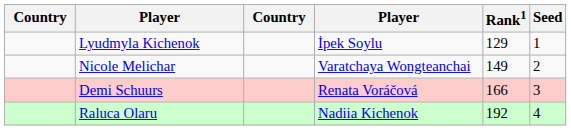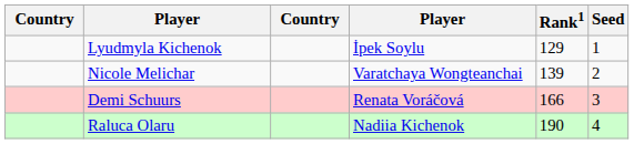 <table class="sortable wikitable">
 <tr>
 <th width="70">Country</th>
 <th width="175">Player</th>
 <th width="70">Country</th>
 <th width="175">Player</th>
 <th>Rank<sup>1</sup></th>
 <th>Seed</th>
 </tr>
 <tr>
 <td></td>
 <td><a href='#'>Lyudmyla Kichenok</a></td>
 <td></td>
 <td><a href='#'>İpek Soylu</a></td>
 <td>129</td>
 <td>1</td>
 </tr>
 <tr>
 <td></td>
 <td><a href='#'>Nicole Melichar</a></td>
 <td></td>
 <td><a href='#'>Varatchaya Wongteanchai</a></td>
-<td>149</td>
+<td>139</td>
 <td>2</td>
 </tr>
 <tr style="background:#fcc;">
 <td></td>
 <td><a href='#'>Demi Schuurs</a></td>
 <td></td>
 <td><a href='#'>Renata Voráčová</a></td>
 <td>166</td>
 <td>3</td>
 </tr>
 <tr style="background:#cfc;">
 <td></td>
 <td><a href='#'>Raluca Olaru</a></td>
 <td></td>
 <td><a href='#'>Nadiia Kichenok</a></td>
-<td>192</td>
+<td>190</td>
 <td>4</td>
 </tr>
 </table>
